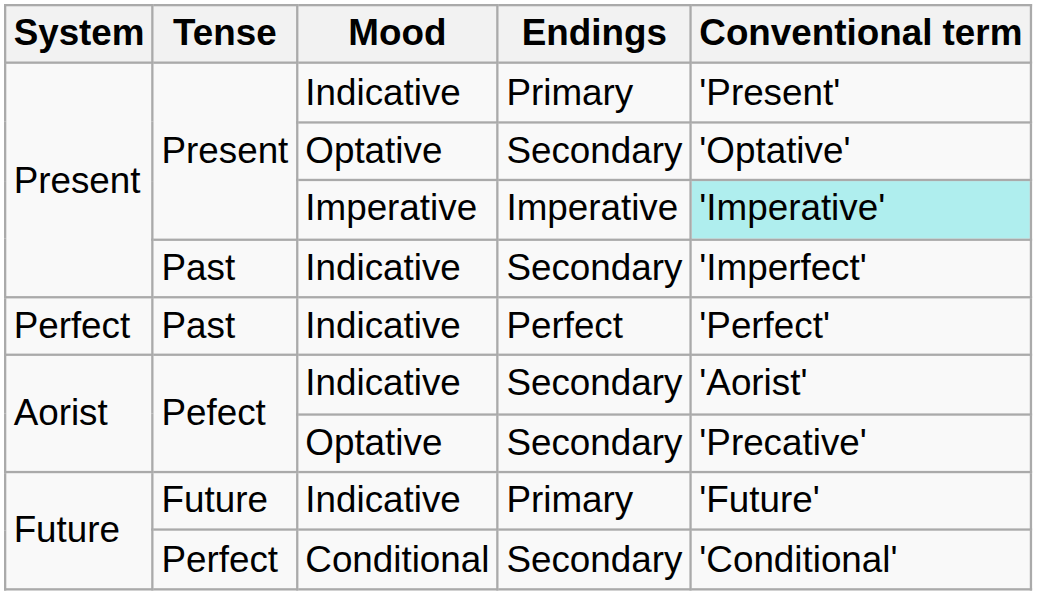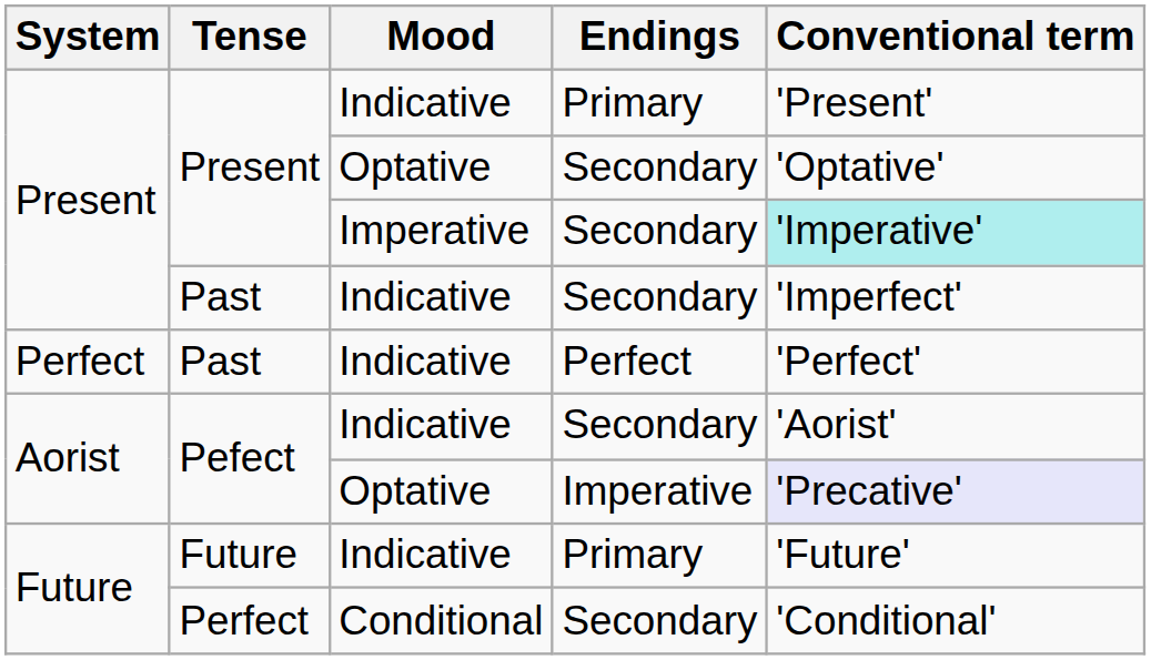 <table class="wikitable">
 <tr>
 <th>System</th>
 <th>Tense</th>
 <th>Mood</th>
 <th>Endings</th>
 <th>Conventional term</th>
 </tr>
 <tr>
 <td rowspan='4'>Present</td>
 <td rowspan='3'>Present</td>
 <td>Indicative</td>
 <td>Primary</td>
 <td>'Present'</td>
 </tr>
 <tr>
 <td>Optative</td>
 <td>Secondary</td>
 <td>'Optative'</td>
 </tr>
 <tr>
 <td>Imperative</td>
-<td>Imperative</td>
+<td>Secondary</td>
 <td style="background: paleturquoise;">'Imperative'</td>
 </tr>
 <tr>
 <td>Past</td>
 <td>Indicative</td>
 <td>Secondary</td>
 <td>'Imperfect'</td>
 </tr>
 <tr>
 <td>Perfect</td>
 <td>Past</td>
 <td>Indicative</td>
 <td>Perfect</td>
 <td>'Perfect'</td>
 </tr>
 <tr>
 <td rowspan='2'>Aorist</td>
 <td rowspan='2'>Pefect</td>
 <td>Indicative</td>
 <td>Secondary</td>
 <td>'Aorist'</td>
 </tr>
 <tr>
 <td>Optative</td>
-<td>Secondary</td>
-<td>'Precative'</td>
+<td>Imperative</td>
+<td style="background: lavender;">'Precative'</td>
 </tr>
 <tr>
 <td rowspan='2'>Future</td>
 <td>Future </td>
 <td>Indicative</td>
 <td>Primary</td>
 <td>'Future'</td>
 </tr>
 <tr>
 <td>Perfect</td>
 <td>Conditional</td>
 <td>Secondary</td>
 <td>'Conditional'</td>
 </tr>
 </table>
